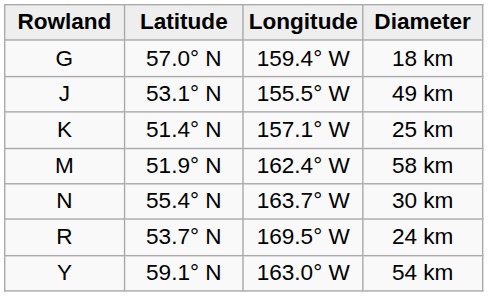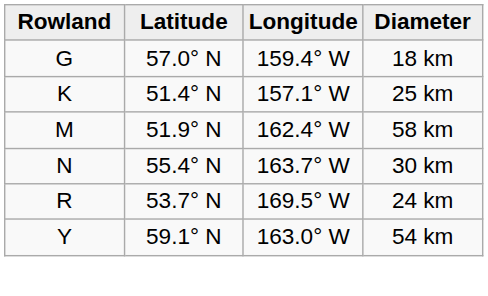 <table class="wikitable">
 <tr>
 <th width="25%" style="background:#eeeeee;">Rowland</th>
 <th width="25%" style="background:#eeeeee;">Latitude</th>
 <th width="25%" style="background:#eeeeee;">Longitude</th>
 <th width="25%" style="background:#eeeeee;">Diameter</th>
 </tr>
 <tr>
 <td align="center">G</td>
 <td align="center">57.0° N</td>
 <td align="center">159.4° W</td>
 <td align="center">18 km</td>
-</tr>
-<tr>
-<td align="center">J</td>
-<td align="center">53.1° N</td>
-<td align="center">155.5° W</td>
-<td align="center">49 km</td>
 </tr>
 <tr>
 <td align="center">K</td>
 <td align="center">51.4° N</td>
 <td align="center">157.1° W</td>
 <td align="center">25 km</td>
 </tr>
 <tr>
 <td align="center">M</td>
 <td align="center">51.9° N</td>
 <td align="center">162.4° W</td>
 <td align="center">58 km</td>
 </tr>
 <tr>
 <td align="center">N</td>
 <td align="center">55.4° N</td>
 <td align="center">163.7° W</td>
 <td align="center">30 km</td>
 </tr>
 <tr>
 <td align="center">R</td>
 <td align="center">53.7° N</td>
 <td align="center">169.5° W</td>
 <td align="center">24 km</td>
 </tr>
 <tr>
 <td align="center">Y</td>
 <td align="center">59.1° N</td>
 <td align="center">163.0° W</td>
 <td align="center">54 km</td>
 </tr>
 </table>
